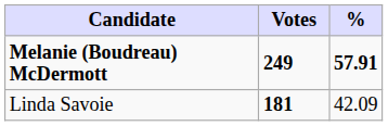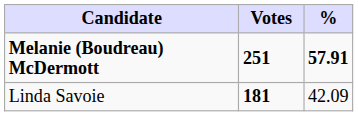 <table class="wikitable">
 <tr>
 <th style="background:#ddf; width:200px;">Candidate</th>
 <th style="background:#ddf; width:50px;">Votes</th>
 <th style="background:#ddf; width:30px;">%</th>
 </tr>
 <tr>
 <td><strong>Melanie (Boudreau) McDermott</strong></td>
-<td><strong>249</strong></td>
+<td><strong>251</strong></td>
 <td><strong>57.91</strong></td>
 </tr>
 <tr>
 <td>Linda Savoie</td>
 <td><strong>181</strong></td>
 <td>42.09</td>
 </tr>
 </table>
